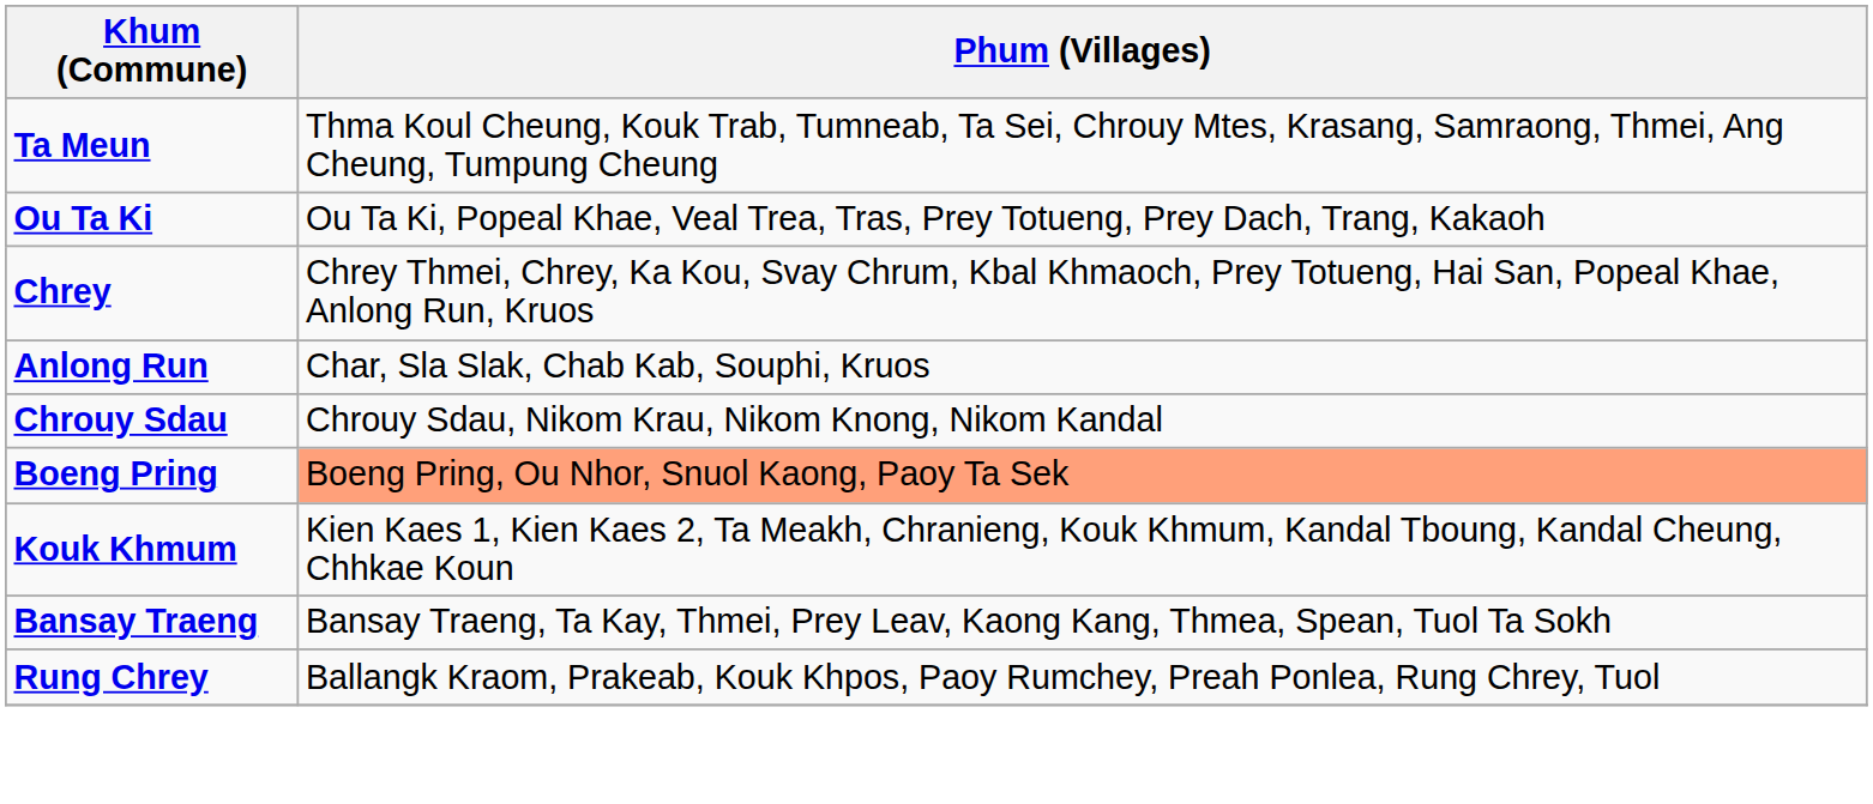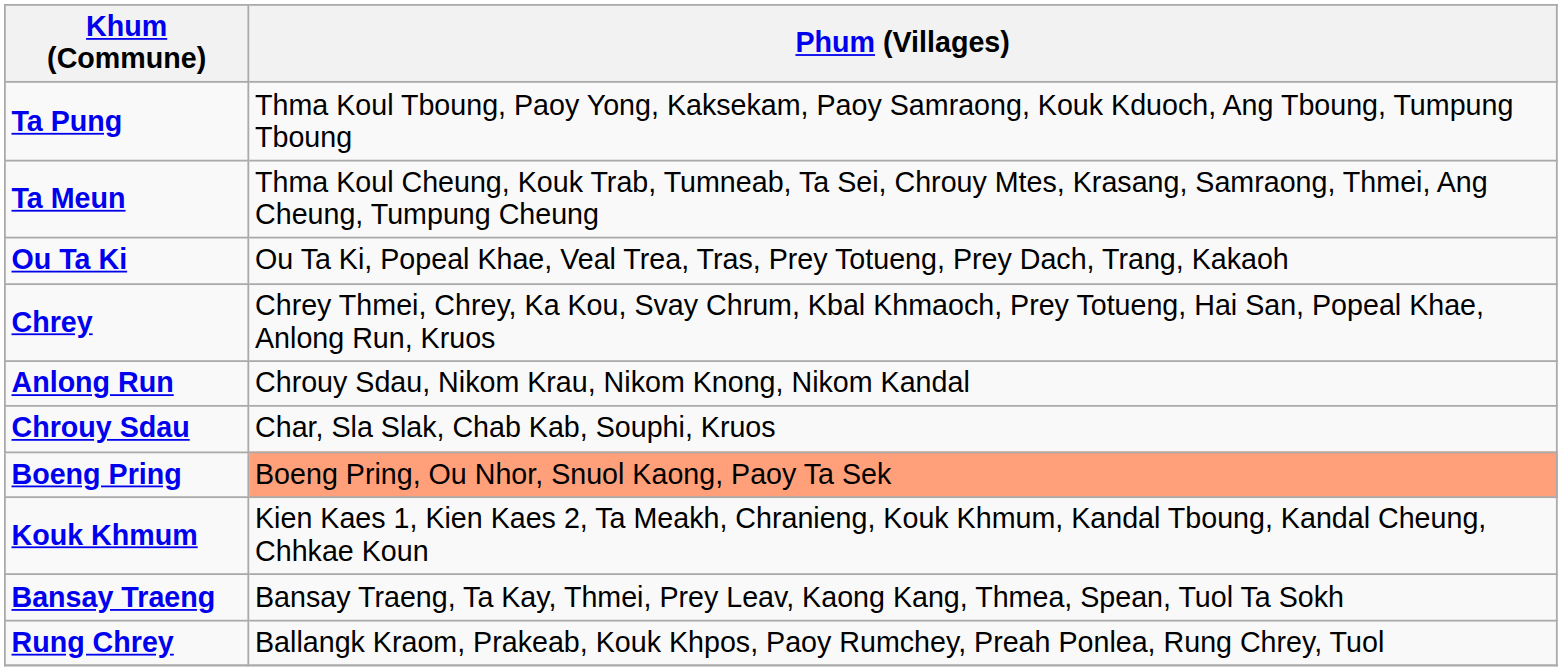 <table class="wikitable">
 <tr>
 <th><a href='#'>Khum</a> (Commune)</th>
 <th><a href='#'>Phum</a> (Villages)</th>
+</tr>
+<tr>
+<td><strong><a href='#'>Ta Pung</a></strong></td>
+<td>Thma Koul Tboung, Paoy Yong, Kaksekam, Paoy Samraong, Kouk Kduoch, Ang Tboung, Tumpung Tboung</td>
 </tr>
 <tr>
 <td><strong><a href='#'>Ta Meun</a></strong></td>
 <td>Thma Koul Cheung, Kouk Trab, Tumneab, Ta Sei, Chrouy Mtes, Krasang, Samraong, Thmei, Ang Cheung, Tumpung Cheung</td>
 </tr>
 <tr>
 <td><strong><a href='#'>Ou Ta Ki</a> </strong></td>
 <td>Ou Ta Ki, Popeal Khae, Veal Trea, Tras, Prey Totueng, Prey Dach, Trang, Kakaoh</td>
 </tr>
 <tr>
 <td><strong><a href='#'>Chrey</a></strong></td>
 <td>Chrey Thmei, Chrey, Ka Kou, Svay Chrum, Kbal Khmaoch, Prey Totueng, Hai San, Popeal Khae, Anlong Run, Kruos</td>
 </tr>
 <tr>
 <td><strong><a href='#'>Anlong Run</a></strong></td>
-<td>Char, Sla Slak, Chab Kab, Souphi, Kruos</td>
+<td>Chrouy Sdau, Nikom Krau, Nikom Knong, Nikom Kandal</td>
 </tr>
 <tr>
 <td><strong><a href='#'>Chrouy Sdau</a> </strong></td>
-<td>Chrouy Sdau, Nikom Krau, Nikom Knong, Nikom Kandal</td>
+<td>Char, Sla Slak, Chab Kab, Souphi, Kruos</td>
 </tr>
 <tr>
 <td><strong><a href='#'>Boeng Pring</a></strong></td>
 <td style="background: lightsalmon;">Boeng Pring, Ou Nhor, Snuol Kaong, Paoy Ta Sek</td>
 </tr>
 <tr>
 <td><strong><a href='#'>Kouk Khmum</a> </strong></td>
 <td>Kien Kaes 1, Kien Kaes 2, Ta Meakh, Chranieng, Kouk Khmum, Kandal Tboung, Kandal Cheung, Chhkae Koun</td>
 </tr>
 <tr>
 <td><strong><a href='#'>Bansay Traeng</a> </strong></td>
 <td>Bansay Traeng, Ta Kay, Thmei, Prey Leav, Kaong Kang, Thmea, Spean, Tuol Ta Sokh</td>
 </tr>
 <tr>
 <td><strong><a href='#'>Rung Chrey</a> </strong></td>
 <td>Ballangk Kraom, Prakeab, Kouk Khpos, Paoy Rumchey, Preah Ponlea, Rung Chrey, Tuol</td>
 </tr>
 <tr>
 </tr>
 </table>
